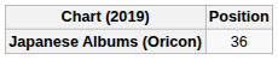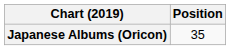 <table class="wikitable plainrowheaders" style="text-align:center">
 <tr>
 <th scope="col">Chart (2019)</th>
 <th scope="col">Position</th>
 </tr>
 <tr>
 <th scope="row">Japanese Albums (Oricon)</th>
-<td>36</td>
+<td>35</td>
 </tr>
 </table>
